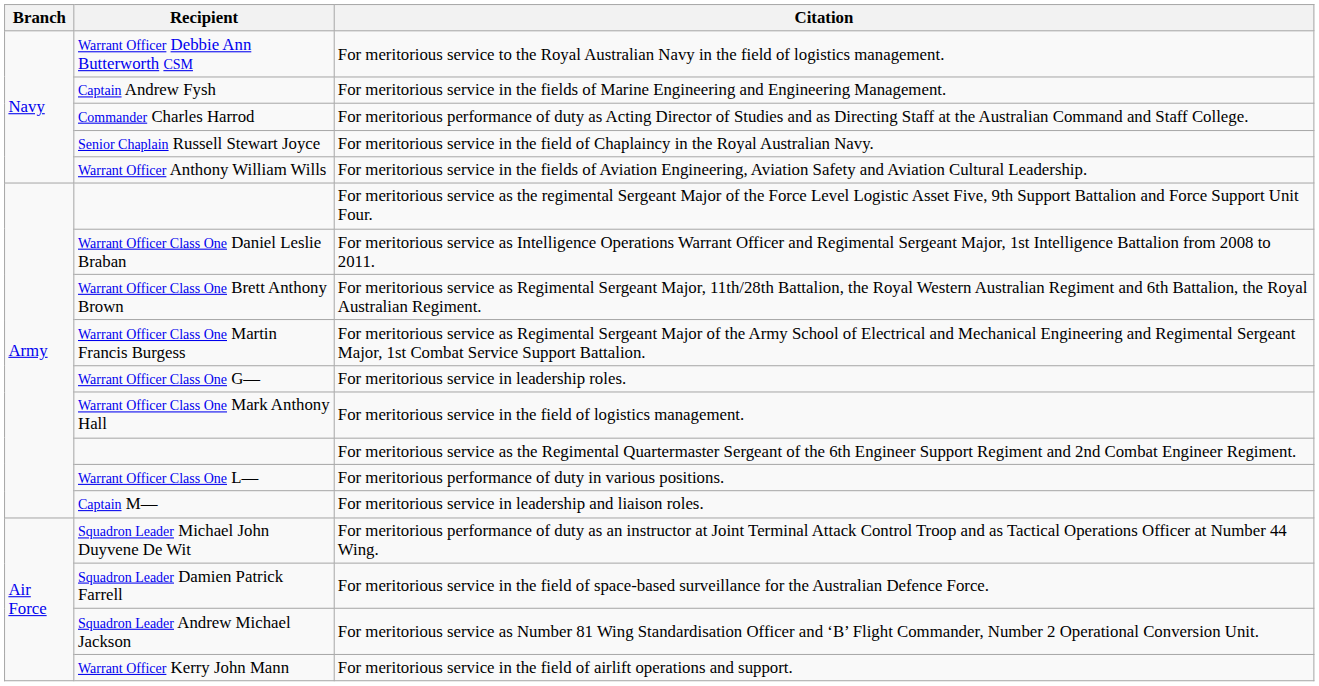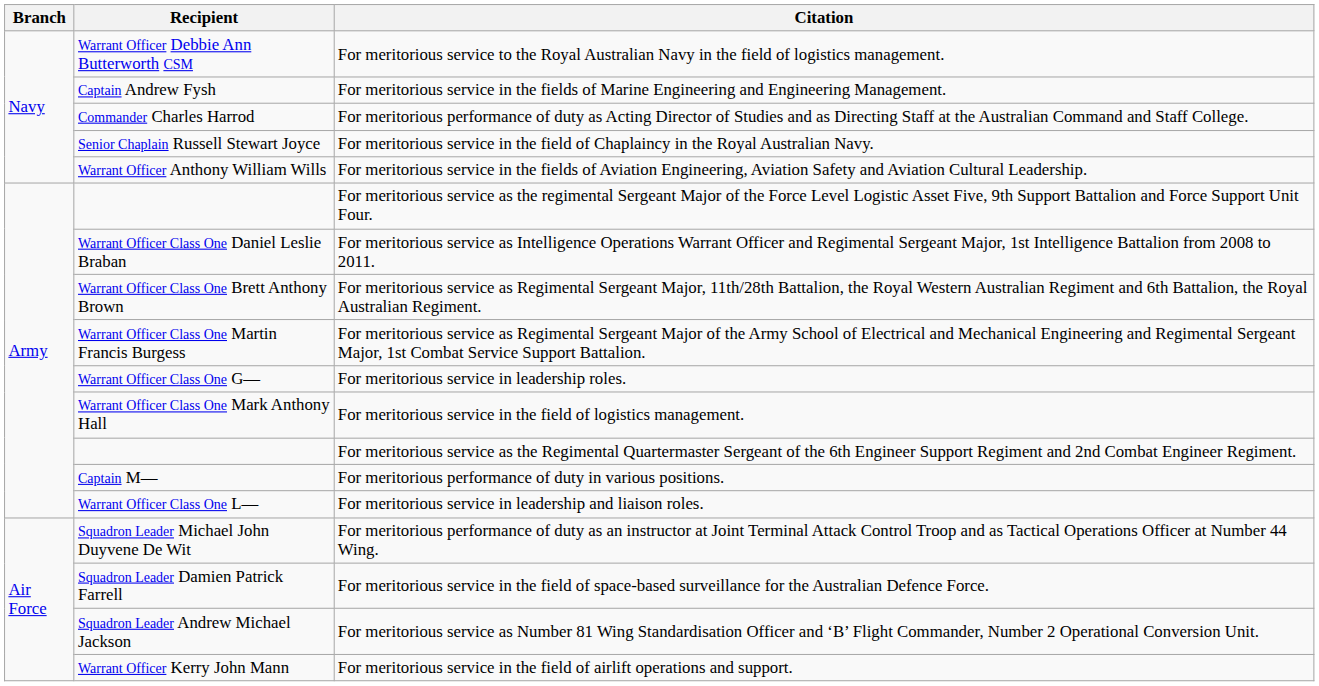 <table class=wikitable>
 <tr>
 <th>Branch</th>
 <th>Recipient</th>
 <th>Citation</th>
 </tr>
 <tr>
 <td rowspan="5"><a href='#'>Navy</a></td>
 <td><small><a href='#'>Warrant Officer</a></small> <a href='#'>Debbie Ann Butterworth</a> <small><a href='#'>CSM</a></small></td>
 <td>For meritorious service to the Royal Australian Navy in the field of logistics management.</td>
 </tr>
 <tr>
 <td><small><a href='#'>Captain</a></small> Andrew Fysh</td>
 <td>For meritorious service in the fields of Marine Engineering and Engineering Management.</td>
 </tr>
 <tr>
 <td><small><a href='#'>Commander</a></small> Charles Harrod</td>
 <td>For meritorious performance of duty as Acting Director of Studies and as Directing Staff at the Australian Command and Staff College.</td>
 </tr>
 <tr>
 <td><small><a href='#'>Senior Chaplain</a></small> Russell Stewart Joyce</td>
 <td>For meritorious service in the field of Chaplaincy in the Royal Australian Navy.</td>
 </tr>
 <tr>
 <td><small><a href='#'>Warrant Officer</a></small> Anthony William Wills</td>
 <td>For meritorious service in the fields of Aviation Engineering, Aviation Safety and Aviation Cultural Leadership.</td>
 </tr>
 <tr>
 <td rowspan="9"><a href='#'>Army</a></td>
 <td></td>
 <td>For meritorious service as the regimental Sergeant Major of the Force Level Logistic Asset Five, 9th Support Battalion and Force Support Unit Four.</td>
 </tr>
 <tr>
 <td><small><a href='#'>Warrant Officer Class One</a></small> Daniel Leslie Braban</td>
 <td>For meritorious service as Intelligence Operations Warrant Officer and Regimental Sergeant Major, 1st Intelligence Battalion from 2008 to 2011.</td>
 </tr>
 <tr>
 <td><small><a href='#'>Warrant Officer Class One</a></small> Brett Anthony Brown</td>
 <td>For meritorious service as Regimental Sergeant Major, 11th/28th Battalion, the Royal Western Australian Regiment and 6th Battalion, the Royal Australian Regiment.</td>
 </tr>
 <tr>
 <td><small><a href='#'>Warrant Officer Class One</a></small> Martin Francis Burgess</td>
 <td>For meritorious service as Regimental Sergeant Major of the Army School of Electrical and Mechanical Engineering and Regimental Sergeant Major, 1st Combat Service Support Battalion.</td>
 </tr>
 <tr>
 <td><small><a href='#'>Warrant Officer Class One</a></small> G—</td>
 <td>For meritorious service in leadership roles.</td>
 </tr>
 <tr>
 <td><small><a href='#'>Warrant Officer Class One</a></small> Mark Anthony Hall</td>
 <td>For meritorious service in the field of logistics management.</td>
 </tr>
 <tr>
 <td></td>
 <td>For meritorious service as the Regimental Quartermaster Sergeant of the 6th Engineer Support Regiment and 2nd Combat Engineer Regiment.</td>
 </tr>
 <tr>
-<td><small><a href='#'>Warrant Officer Class One</a></small> L—</td>
+<td><small><a href='#'>Captain</a></small> M—</td>
 <td>For meritorious performance of duty in various positions.</td>
 </tr>
 <tr>
-<td><small><a href='#'>Captain</a></small> M—</td>
+<td><small><a href='#'>Warrant Officer Class One</a></small> L—</td>
 <td>For meritorious service in leadership and liaison roles.</td>
 </tr>
 <tr>
 <td rowspan="4"><a href='#'>Air Force</a></td>
 <td><small><a href='#'>Squadron Leader</a></small> Michael John Duyvene De Wit</td>
 <td>For meritorious performance of duty as an instructor at Joint Terminal Attack Control Troop and as Tactical Operations Officer at Number 44 Wing.</td>
 </tr>
 <tr>
 <td><small><a href='#'>Squadron Leader</a></small> Damien Patrick Farrell</td>
 <td>For meritorious service in the field of space-based surveillance for the Australian Defence Force.</td>
 </tr>
 <tr>
 <td><small><a href='#'>Squadron Leader</a></small> Andrew Michael Jackson</td>
 <td>For meritorious service as Number 81 Wing Standardisation Officer and ‘B’ Flight Commander, Number 2 Operational Conversion Unit.</td>
 </tr>
 <tr>
 <td><small><a href='#'>Warrant Officer</a></small> Kerry John Mann</td>
 <td>For meritorious service in the field of airlift operations and support.</td>
 </tr>
 </table>
